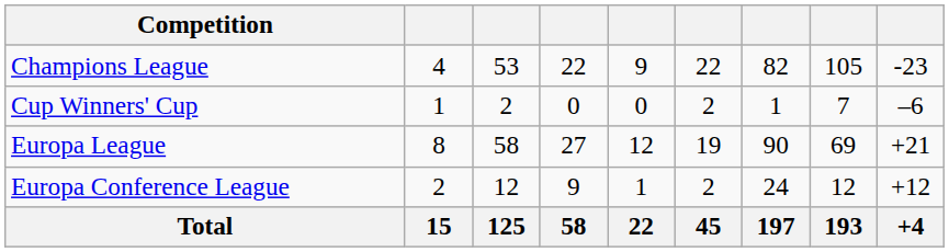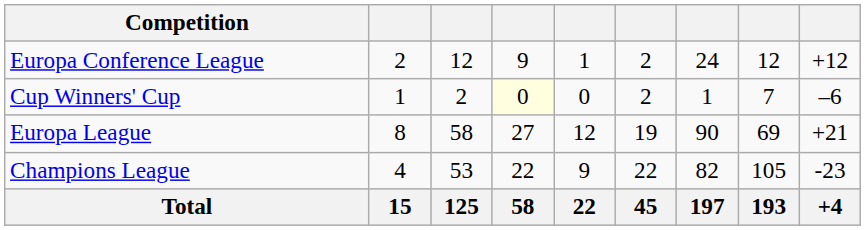 <table class="wikitable" style="text-align: center;">
 <tr>
 <th width="244">Competition</th>
 <th width="35"></th>
 <th width="35"></th>
 <th width="35"></th>
 <th width="35"></th>
 <th width="35"></th>
 <th width="35"></th>
 <th width="35"></th>
 <th width="35"></th>
 </tr>
 <tr>
-<td scope="row" align="left"><a href='#'>Champions League</a></td>
-<td>4</td>
-<td>53</td>
-<td>22</td>
+<td scope="row" align="left"><a href='#'>Europa Conference League</a></td>
+<td>2</td>
+<td>12</td>
 <td>9</td>
-<td>22</td>
-<td>82</td>
-<td>105</td>
-<td>-23</td>
+<td>1</td>
+<td>2</td>
+<td>24</td>
+<td>12</td>
+<td>+12</td>
 </tr>
 <tr>
 <td scope="row" align="left"><a href='#'>Cup Winners' Cup</a></td>
 <td>1</td>
 <td>2</td>
-<td>0</td>
+<td style="background: lightyellow;">0</td>
 <td>0</td>
 <td>2</td>
 <td>1</td>
 <td>7</td>
 <td>–6</td>
 </tr>
 <tr>
 <td scope="row" align="left"><a href='#'>Europa League</a></td>
 <td>8</td>
 <td>58</td>
 <td>27</td>
 <td>12</td>
 <td>19</td>
 <td>90</td>
 <td>69</td>
 <td>+21</td>
 </tr>
 <tr>
-<td scope="row" align="left"><a href='#'>Europa Conference League</a></td>
-<td>2</td>
-<td>12</td>
+<td scope="row" align="left"><a href='#'>Champions League</a></td>
+<td>4</td>
+<td>53</td>
+<td>22</td>
 <td>9</td>
-<td>1</td>
-<td>2</td>
-<td>24</td>
-<td>12</td>
-<td>+12</td>
+<td>22</td>
+<td>82</td>
+<td>105</td>
+<td>-23</td>
 </tr>
 <tr class="sortbottom">
 <th>Total</th>
 <th>15</th>
 <th>125</th>
 <th>58</th>
 <th>22</th>
 <th>45</th>
 <th>197</th>
 <th>193</th>
 <th>+4</th>
 </tr>
 </table>
